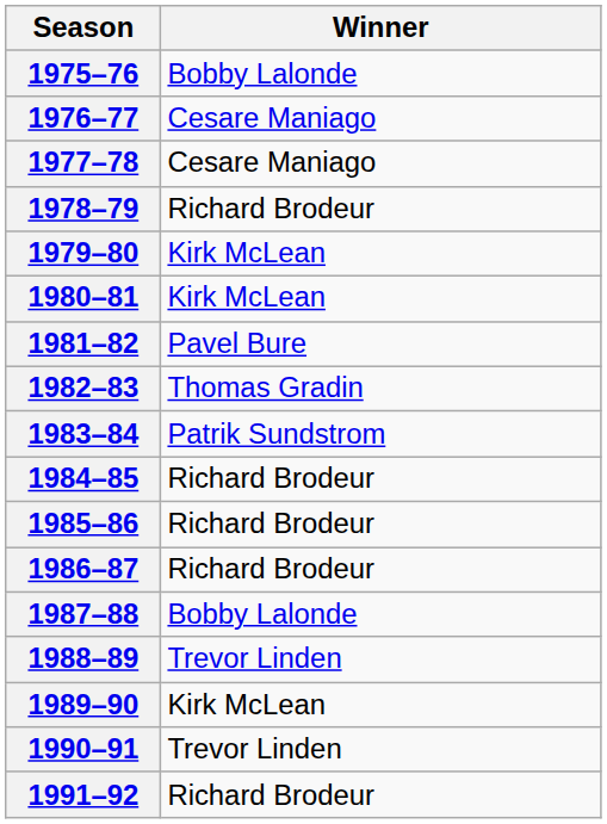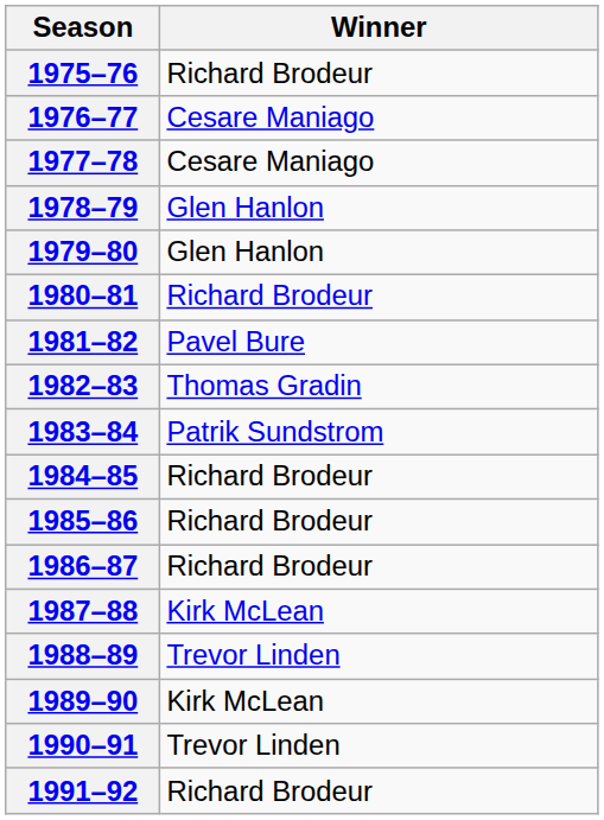 <table class="wikitable">
 <tr>
 <th scope="col" style="width:5em">Season</th>
 <th scope="col" style="width:15em">Winner</th>
 </tr>
 <tr>
 <th scope="row"><a href='#'>1975–76</a></th>
-<td><a href='#'>Bobby Lalonde</a></td>
+<td>Richard Brodeur</td>
 </tr>
 <tr>
 <th scope="row"><a href='#'>1976–77</a></th>
 <td><a href='#'>Cesare Maniago</a></td>
 </tr>
 <tr>
 <th scope="row"><a href='#'>1977–78</a></th>
 <td>Cesare Maniago</td>
 </tr>
 <tr>
 <th scope="row"><a href='#'>1978–79</a></th>
-<td>Richard Brodeur</td>
+<td><a href='#'>Glen Hanlon</a></td>
 </tr>
 <tr>
 <th scope="row"><a href='#'>1979–80</a></th>
-<td><a href='#'>Kirk McLean</a></td>
+<td>Glen Hanlon</td>
 </tr>
 <tr>
 <th scope="row"><a href='#'>1980–81</a></th>
-<td><a href='#'>Kirk McLean</a></td>
+<td><a href='#'>Richard Brodeur</a></td>
 </tr>
 <tr>
 <th scope="row"><a href='#'>1981–82</a></th>
 <td><a href='#'>Pavel Bure</a></td>
 </tr>
 <tr>
 <th scope="row"><a href='#'>1982–83</a></th>
 <td><a href='#'>Thomas Gradin</a></td>
 </tr>
 <tr>
 <th scope="row"><a href='#'>1983–84</a></th>
 <td><a href='#'>Patrik Sundstrom</a></td>
 </tr>
 <tr>
 <th scope="row"><a href='#'>1984–85</a></th>
 <td>Richard Brodeur</td>
 </tr>
 <tr>
 <th scope="row"><a href='#'>1985–86</a></th>
 <td>Richard Brodeur</td>
 </tr>
 <tr>
 <th scope="row"><a href='#'>1986–87</a></th>
 <td>Richard Brodeur</td>
 </tr>
 <tr>
 <th scope="row"><a href='#'>1987–88</a></th>
-<td><a href='#'>Bobby Lalonde</a></td>
+<td><a href='#'>Kirk McLean</a></td>
 </tr>
 <tr>
 <th scope="row"><a href='#'>1988–89</a></th>
 <td><a href='#'>Trevor Linden</a></td>
 </tr>
 <tr>
 <th scope="row"><a href='#'>1989–90</a></th>
 <td>Kirk McLean</td>
 </tr>
 <tr>
 <th scope="row"><a href='#'>1990–91</a></th>
 <td>Trevor Linden</td>
 </tr>
 <tr>
 <th scope="row"><a href='#'>1991–92</a></th>
 <td>Richard Brodeur</td>
 </tr>
 </table>
